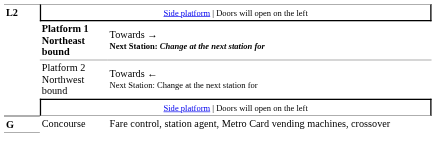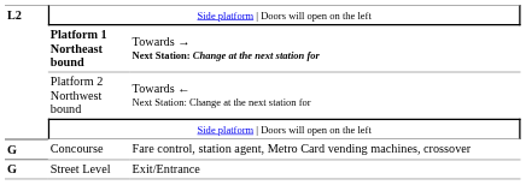 <table table border=0 cellspacing=0 cellpadding=3>
 <tr>
 <td style="border-top:solid 1px grey;border-bottom:solid 1px grey;" width=50 rowspan=4 valign=top><strong>L2</strong></td>
 <td style="border-top:solid 1px grey;border-right:solid 2px black;border-left:solid 2px black;border-bottom:solid 2px black;text-align:center;" colspan=2><small><a href='#'>Side platform</a> | Doors will open on the left </small></td>
 </tr>
 <tr>
 <td style="border-bottom:solid 1px grey;" width=100><span><strong>Platform 1</strong><br><strong>Northeast bound</strong></span></td>
 <td style="border-bottom:solid 1px grey;" width=500>Towards → <br><small><strong>Next Station:</strong> </small> <small><strong><em>Change at the next station for <strong><em></small></td>
 </tr>
 <tr>
 <td><span></strong>Platform 2<strong><br></strong>Northwest bound<strong></span></td>
 <td><span></span>Towards ← <br><small></strong>Next Station:<strong> </small> <small></em></strong>Change at the next station for </strong></em></small></td>
 </tr>
 <tr>
 <td style="border-top:solid 2px black;border-right:solid 2px black;border-left:solid 2px black;border-bottom:solid 1px grey;text-align:center;" colspan=2><small><a href='#'>Side platform</a> | Doors will open on the left </small></td>
 </tr>
 <tr>
 <td style="border-bottom:solid 1px grey;border-top:solid 1px grey;" width=50 valign=top><strong>G</strong></td>
 <td valign=top>Concourse</td>
 <td valign=top>Fare control, station agent, Metro Card vending machines, crossover</td>
 </tr>
+<tr>
+<td style="border-bottom:solid 1px grey;border-top:solid 1px grey;" width=50 valign=top><strong>G</strong></td>
+<td style="border-top:solid 1px grey;border-bottom:solid 1px grey;" width=100 valign=top>Street Level</td>
+<td style="border-top:solid 1px grey;border-bottom:solid 1px grey;" width=500 valign=top>Exit/Entrance</td>
+</tr>
 </table>
